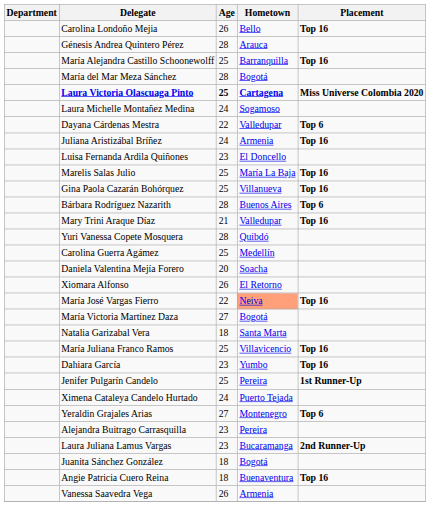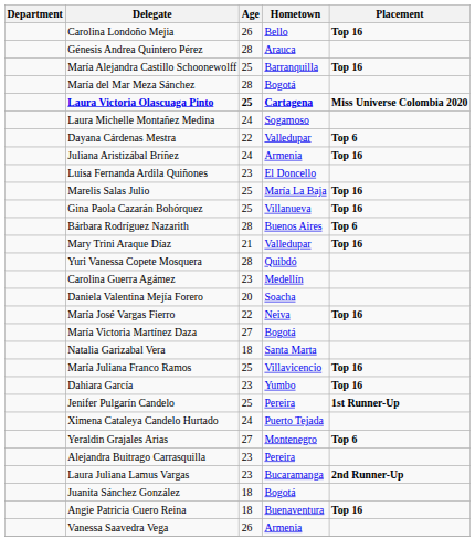 <table class="wikitable sortable" style="font-size: 95%;">
 <tr>
 <th>Department</th>
 <th>Delegate</th>
 <th>Age</th>
 <th>Hometown</th>
 <th>Placement</th>
 </tr>
 <tr>
 <td><strong></strong></td>
 <td>Carolina Londoño Mejia</td>
 <td>26</td>
 <td><a href='#'>Bello</a></td>
 <td><strong>Top 16</strong></td>
 </tr>
 <tr>
 <td><strong></strong></td>
 <td>Génesis Andrea Quintero Pérez</td>
 <td>28</td>
 <td><a href='#'>Arauca</a></td>
 <td></td>
 </tr>
 <tr>
 <td><strong></strong></td>
 <td>María Alejandra Castillo Schoonewolff</td>
 <td>25</td>
 <td><a href='#'>Barranquilla</a></td>
 <td><strong>Top 16</strong></td>
 </tr>
 <tr>
 <td><strong></strong></td>
 <td>María del Mar Meza Sánchez</td>
 <td>28</td>
 <td><a href='#'>Bogotá</a></td>
 <td></td>
 </tr>
 <tr>
 <td><strong></strong></td>
 <td><strong><a href='#'>Laura Victoria Olascuaga Pinto</a></strong></td>
 <td><strong>25</strong></td>
 <td><strong><a href='#'>Cartagena</a></strong></td>
 <td><strong>Miss Universe Colombia 2020</strong></td>
 </tr>
 <tr>
 <td><strong></strong></td>
 <td>Laura Michelle Montañez Medina</td>
 <td>24</td>
 <td><a href='#'>Sogamoso</a></td>
 <td></td>
 </tr>
 <tr>
 <td><strong></strong></td>
 <td>Dayana Cárdenas Mestra</td>
 <td>22</td>
 <td><a href='#'>Valledupar</a></td>
 <td><strong>Top 6</strong></td>
 </tr>
 <tr>
 <td><strong></strong></td>
 <td>Juliana Aristizábal Bríñez</td>
 <td>24</td>
 <td><a href='#'>Armenia</a></td>
 <td><strong>Top 16</strong></td>
 </tr>
 <tr>
 <td><strong></strong></td>
 <td>Luisa Fernanda Ardila Quiñones</td>
 <td>23</td>
 <td><a href='#'>El Doncello</a></td>
 <td></td>
 </tr>
 <tr>
 <td><strong></strong></td>
 <td>Marelis Salas Julio</td>
 <td>25</td>
 <td><a href='#'>María La Baja</a></td>
 <td><strong>Top 16</strong></td>
 </tr>
 <tr>
 <td><strong></strong></td>
 <td>Gina Paola Cazarán Bohórquez</td>
 <td>25</td>
 <td><a href='#'>Villanueva</a></td>
 <td><strong>Top 16</strong></td>
 </tr>
 <tr>
 <td><strong></strong></td>
 <td>Bárbara Rodríguez Nazarith</td>
 <td>28</td>
 <td><a href='#'>Buenos Aires</a></td>
 <td><strong>Top 6</strong></td>
 </tr>
 <tr>
 <td><strong></strong></td>
 <td>Mary Trini Araque Díaz</td>
 <td>21</td>
 <td><a href='#'>Valledupar</a></td>
 <td><strong>Top 16</strong></td>
 </tr>
 <tr>
 <td><strong></strong></td>
 <td>Yuri Vanessa Copete Mosquera</td>
 <td>28</td>
 <td><a href='#'>Quibdó</a></td>
 <td></td>
 </tr>
 <tr>
 <td><strong></strong></td>
 <td>Carolina Guerra Agámez</td>
-<td>25</td>
+<td>23</td>
 <td><a href='#'>Medellín</a></td>
 <td></td>
 </tr>
 <tr>
 <td><strong></strong></td>
 <td>Daniela Valentina Mejía Forero</td>
 <td>20</td>
 <td><a href='#'>Soacha</a></td>
 <td></td>
 </tr>
 <tr>
 <td><strong></strong></td>
-<td>Xiomara Alfonso</td>
-<td>26</td>
-<td><a href='#'>El Retorno</a></td>
-<td></td>
-</tr>
-<tr>
-<td><strong></strong></td>
 <td>María José Vargas Fierro</td>
 <td>22</td>
-<td style="background: lightsalmon;"><a href='#'>Neiva</a></td>
+<td><a href='#'>Neiva</a></td>
 <td><strong>Top 16</strong></td>
 </tr>
 <tr>
 <td><strong></strong></td>
 <td>María Victoria Martínez Daza</td>
 <td>27</td>
 <td><a href='#'>Bogotá</a></td>
 <td></td>
 </tr>
 <tr>
 <td><strong></strong></td>
 <td>Natalia Garizabal Vera</td>
 <td>18</td>
 <td><a href='#'>Santa Marta</a></td>
 <td></td>
 </tr>
 <tr>
 <td><strong></strong></td>
 <td>María Juliana Franco Ramos</td>
 <td>25</td>
 <td><a href='#'>Villavicencio</a></td>
 <td><strong>Top 16</strong></td>
 </tr>
 <tr>
 <td><strong></strong></td>
 <td>Dahiara García</td>
 <td>23</td>
 <td><a href='#'>Yumbo</a></td>
 <td><strong>Top 16</strong></td>
 </tr>
 <tr>
 <td><strong></strong></td>
 <td>Jenifer Pulgarín Candelo</td>
 <td>25</td>
 <td><a href='#'>Pereira</a></td>
 <td><strong>1st Runner-Up</strong></td>
 </tr>
 <tr>
 <td><strong></strong></td>
 <td>Ximena Cataleya Candelo Hurtado</td>
 <td>24</td>
 <td><a href='#'>Puerto Tejada</a></td>
 <td></td>
 </tr>
 <tr>
 <td><strong></strong></td>
 <td>Yeraldin Grajales Arias</td>
 <td>27</td>
 <td><a href='#'>Montenegro</a></td>
 <td><strong>Top 6</strong></td>
 </tr>
 <tr>
 <td><strong></strong></td>
 <td>Alejandra Buitrago Carrasquilla</td>
 <td>23</td>
 <td><a href='#'>Pereira</a></td>
 <td></td>
 </tr>
 <tr>
 <td><strong></strong></td>
 <td>Laura Juliana Lamus Vargas</td>
 <td>23</td>
 <td><a href='#'>Bucaramanga</a></td>
 <td><strong>2nd Runner-Up</strong></td>
 </tr>
 <tr>
 <td><strong></strong></td>
 <td>Juanita Sánchez González</td>
 <td>18</td>
 <td><a href='#'>Bogotá</a></td>
 <td></td>
 </tr>
 <tr>
 <td><strong></strong></td>
 <td>Angie Patricia Cuero Reina</td>
 <td>18</td>
 <td><a href='#'>Buenaventura</a></td>
 <td><strong>Top 16</strong></td>
 </tr>
 <tr>
 <td><strong></strong></td>
 <td>Vanessa Saavedra Vega</td>
 <td>26</td>
 <td><a href='#'>Armenia</a></td>
 <td></td>
 </tr>
 <tr>
 </tr>
 </table>
